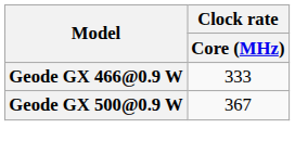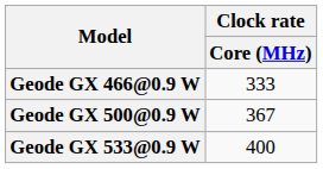 <table class="wikitable" style="text-align: center;">
 <tr>
 <th rowspan="2">Model</th>
 <th>Clock rate</th>
 </tr>
 <tr>
 <th>Core (<a href='#'>MHz</a>)</th>
 </tr>
 <tr>
 <th>Geode GX 466@0.9 W</th>
 <td>333</td>
 </tr>
 <tr>
 <th>Geode GX 500@0.9 W</th>
 <td>367</td>
 </tr>
+<tr>
+<th>Geode GX 533@0.9 W</th>
+<td>400</td>
+</tr>
 </table>
